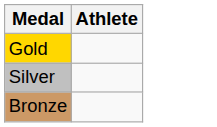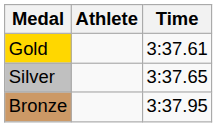 <table class="wikitable">
 <tr>
 <th>Medal</th>
 <th>Athlete</th>
+<th>Time</th>
 </tr>
 <tr>
 <td bgcolor="gold">Gold</td>
 <td></td>
+<td>3:37.61</td>
 </tr>
 <tr>
 <td bgcolor="silver">Silver</td>
 <td></td>
+<td>3:37.65</td>
 </tr>
 <tr>
 <td bgcolor="CC9966">Bronze</td>
 <td></td>
+<td>3:37.95</td>
 </tr>
 </table>
